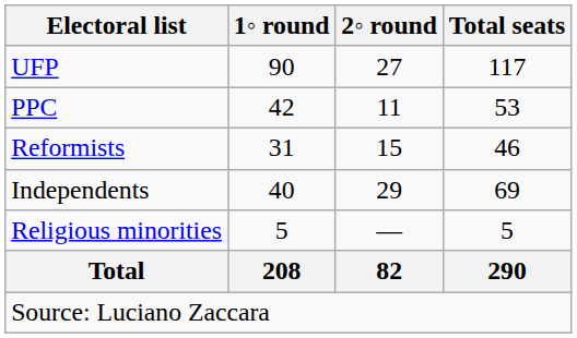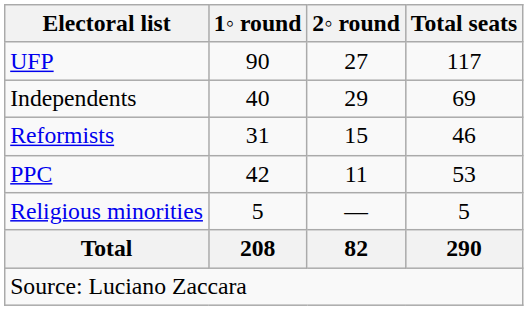 <table class=wikitable style=text-align:center>
 <tr>
 <th>Electoral list</th>
 <th>1◦ round</th>
 <th>2◦ round</th>
 <th>Total seats</th>
 </tr>
 <tr>
 <td align=left><a href='#'>UFP</a></td>
 <td>90</td>
 <td>27</td>
 <td>117</td>
 </tr>
 <tr>
-<td align=left><a href='#'>PPC</a></td>
-<td>42</td>
-<td>11</td>
-<td>53</td>
+<td align=left>Independents</td>
+<td>40</td>
+<td>29</td>
+<td>69</td>
 </tr>
 <tr>
 <td align=left><a href='#'>Reformists</a> </td>
 <td>31</td>
 <td>15</td>
 <td>46</td>
 </tr>
 <tr>
-<td align=left>Independents</td>
-<td>40</td>
-<td>29</td>
-<td>69</td>
+<td align=left><a href='#'>PPC</a></td>
+<td>42</td>
+<td>11</td>
+<td>53</td>
 </tr>
 <tr>
 <td align=left><a href='#'>Religious minorities</a></td>
 <td>5</td>
 <td>—</td>
 <td>5</td>
 </tr>
 <tr>
 <th align=left>Total</th>
 <th>208</th>
 <th>82</th>
 <th>290</th>
 </tr>
 <tr>
 <td colspan=4 align=left>Source: Luciano Zaccara</td>
 </tr>
 </table>
